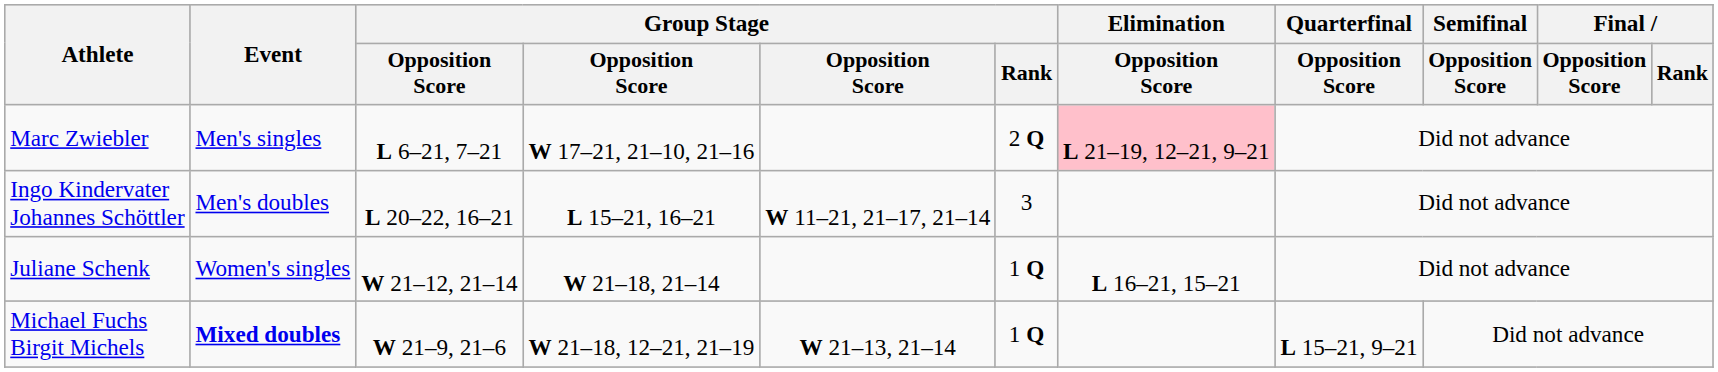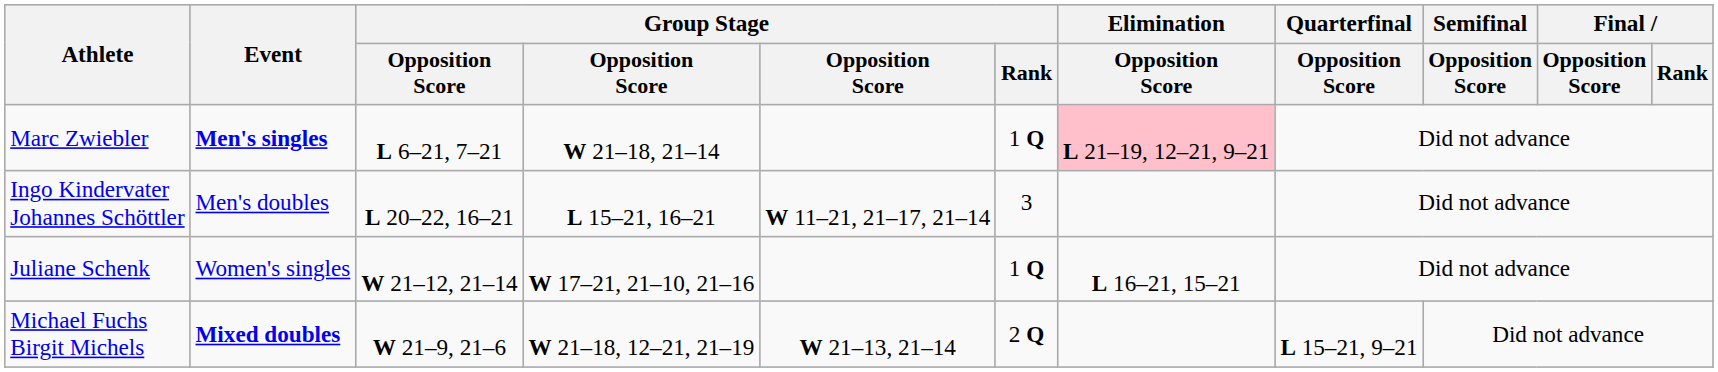 <table class="wikitable" style="font-size:90%">
 <tr>
 <th rowspan=2>Athlete</th>
 <th rowspan=2>Event</th>
 <th colspan=4>Group Stage</th>
 <th>Elimination</th>
 <th>Quarterfinal</th>
 <th>Semifinal</th>
 <th colspan=2>Final / </th>
 </tr>
 <tr style="font-size:95%">
 <th>Opposition<br>Score</th>
 <th>Opposition<br>Score</th>
 <th>Opposition<br>Score</th>
 <th>Rank</th>
 <th>Opposition<br>Score</th>
 <th>Opposition<br>Score</th>
 <th>Opposition<br>Score</th>
 <th>Opposition<br>Score</th>
 <th>Rank</th>
 </tr>
 <tr align=center>
 <td align=left><a href='#'>Marc Zwiebler</a></td>
-<td align=left><a href='#'>Men's singles</a></td>
+<td align=left><strong><a href='#'>Men's singles</a></strong></td>
 <td><br><strong>L</strong> 6–21, 7–21</td>
-<td><br><strong>W</strong> 17–21, 21–10, 21–16</td>
+<td><br><strong>W</strong> 21–18, 21–14</td>
 <td></td>
-<td>2 <strong>Q</strong></td>
+<td>1 <strong>Q</strong></td>
 <td style="background: pink;"><br><strong>L</strong> 21–19, 12–21, 9–21</td>
 <td colspan=4>Did not advance</td>
 </tr>
 <tr align=center>
 <td align=left><a href='#'>Ingo Kindervater</a><br><a href='#'>Johannes Schöttler</a></td>
 <td align=left><a href='#'>Men's doubles</a></td>
 <td><br><strong>L</strong> 20–22, 16–21</td>
 <td><br><strong>L</strong> 15–21, 16–21</td>
 <td><br><strong>W</strong> 11–21, 21–17, 21–14</td>
 <td>3</td>
 <td></td>
 <td colspan=4>Did not advance</td>
 </tr>
 <tr align=center>
 <td align=left><a href='#'>Juliane Schenk</a></td>
 <td align=left><a href='#'>Women's singles</a></td>
 <td><br><strong>W</strong> 21–12, 21–14</td>
-<td><br><strong>W</strong> 21–18, 21–14</td>
+<td><br><strong>W</strong> 17–21, 21–10, 21–16</td>
 <td></td>
 <td>1 <strong>Q</strong></td>
 <td><br><strong>L</strong> 16–21, 15–21</td>
 <td colspan=4>Did not advance</td>
 </tr>
 <tr align=center>
 <td align=left><a href='#'>Michael Fuchs</a><br><a href='#'>Birgit Michels</a></td>
 <td align=left><strong><a href='#'>Mixed doubles</a></strong></td>
 <td><br><strong>W</strong> 21–9, 21–6</td>
 <td><br><strong>W</strong> 21–18, 12–21, 21–19</td>
 <td><br><strong>W</strong> 21–13, 21–14</td>
-<td>1 <strong>Q</strong></td>
+<td>2 <strong>Q</strong></td>
 <td></td>
 <td><br><strong>L</strong> 15–21, 9–21</td>
 <td colspan=3>Did not advance</td>
 </tr>
 </table>
